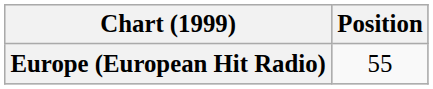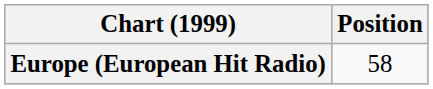 <table class="wikitable plainrowheaders" style="text-align:center">
 <tr>
 <th>Chart (1999)</th>
 <th>Position</th>
 </tr>
 <tr>
 <th scope="row">Europe (European Hit Radio)</th>
-<td align="center">55</td>
+<td align="center">58</td>
 </tr>
 </table>
